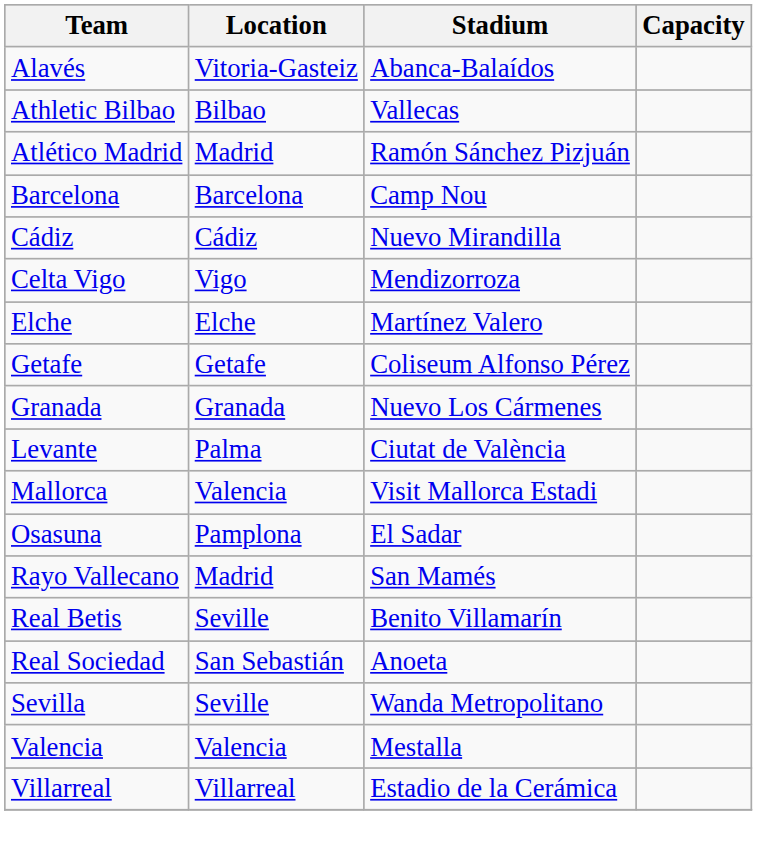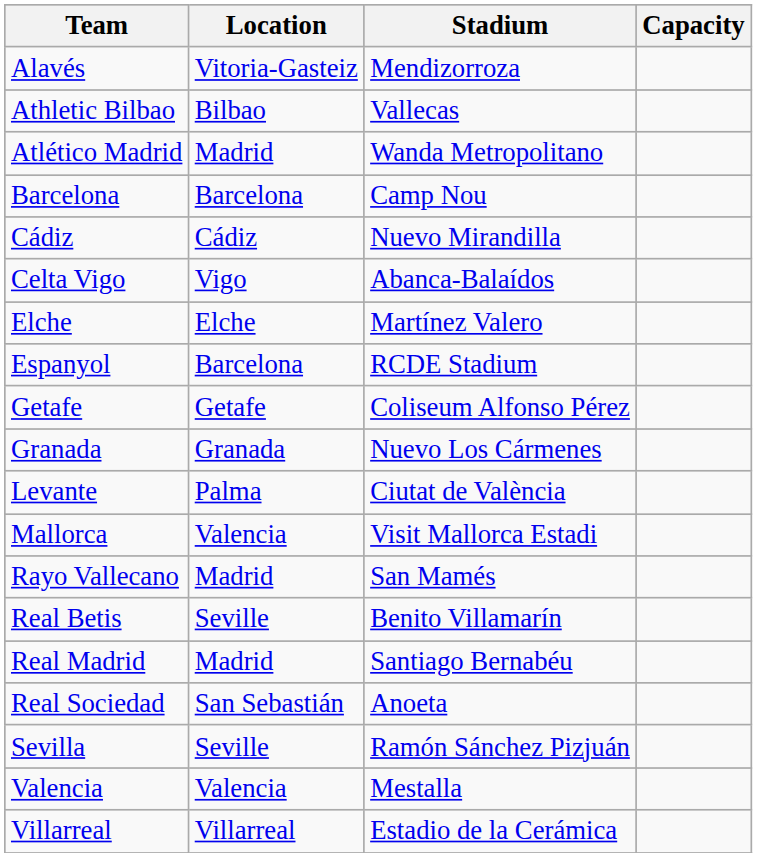 <table class="wikitable sortable" style="text-align:left;">
 <tr>
 <th>Team</th>
 <th>Location</th>
 <th>Stadium</th>
 <th>Capacity</th>
 </tr>
 <tr>
 <td><a href='#'>Alavés</a></td>
 <td><a href='#'>Vitoria-Gasteiz</a></td>
-<td><a href='#'>Abanca-Balaídos</a></td>
+<td><a href='#'>Mendizorroza</a></td>
 <td align="center"></td>
 </tr>
 <tr>
 <td><a href='#'>Athletic Bilbao</a></td>
 <td><a href='#'>Bilbao</a></td>
 <td><a href='#'>Vallecas</a></td>
 <td align="center"></td>
 </tr>
 <tr>
 <td data-sort-value="Madrid"><a href='#'>Atlético Madrid</a></td>
 <td><a href='#'>Madrid</a></td>
-<td><a href='#'>Ramón Sánchez Pizjuán</a></td>
+<td><a href='#'>Wanda Metropolitano</a></td>
 <td align="center"></td>
 </tr>
 <tr>
 <td><a href='#'>Barcelona</a></td>
 <td><a href='#'>Barcelona</a></td>
 <td><a href='#'>Camp Nou</a></td>
 <td align="center"></td>
 </tr>
 <tr>
 <td><a href='#'>Cádiz</a></td>
 <td><a href='#'>Cádiz</a></td>
 <td><a href='#'>Nuevo Mirandilla</a></td>
 <td align="center"></td>
 </tr>
 <tr>
 <td><a href='#'>Celta Vigo</a></td>
 <td><a href='#'>Vigo</a></td>
-<td><a href='#'>Mendizorroza</a></td>
+<td><a href='#'>Abanca-Balaídos</a></td>
 <td align="center"></td>
 </tr>
 <tr>
 <td><a href='#'>Elche</a></td>
 <td><a href='#'>Elche</a></td>
 <td><a href='#'>Martínez Valero</a></td>
 <td align=center></td>
+</tr>
+<tr>
+<td><a href='#'>Espanyol</a></td>
+<td><a href='#'>Barcelona</a></td>
+<td><a href='#'>RCDE Stadium</a></td>
+<td align="center"></td>
 </tr>
 <tr>
 <td><a href='#'>Getafe</a></td>
 <td><a href='#'>Getafe</a></td>
 <td><a href='#'>Coliseum Alfonso Pérez</a></td>
 <td align="center"></td>
 </tr>
 <tr>
 <td><a href='#'>Granada</a></td>
 <td><a href='#'>Granada</a></td>
 <td><a href='#'>Nuevo Los Cármenes</a></td>
 <td align="center"></td>
 </tr>
 <tr>
 <td><a href='#'>Levante</a></td>
 <td><a href='#'>Palma</a></td>
 <td><a href='#'>Ciutat de València</a></td>
 <td align="center"></td>
 </tr>
 <tr>
 <td><a href='#'>Mallorca</a></td>
 <td><a href='#'>Valencia</a></td>
 <td><a href='#'>Visit Mallorca Estadi</a></td>
 <td align=center></td>
 </tr>
 <tr>
-<td><a href='#'>Osasuna</a></td>
-<td><a href='#'>Pamplona</a></td>
-<td><a href='#'>El Sadar</a></td>
-<td align="center"></td>
-</tr>
-<tr>
 <td><a href='#'>Rayo Vallecano</a></td>
 <td><a href='#'>Madrid</a></td>
 <td><a href='#'>San Mamés</a></td>
 <td align="center"></td>
 </tr>
 <tr>
 <td><a href='#'>Real Betis</a></td>
 <td><a href='#'>Seville</a></td>
 <td><a href='#'>Benito Villamarín</a></td>
 <td align="center"></td>
 </tr>
 <tr>
+<td><a href='#'>Real Madrid</a></td>
+<td><a href='#'>Madrid</a></td>
+<td><a href='#'>Santiago Bernabéu</a></td>
+<td align="center"></td>
+</tr>
+<tr>
 <td><a href='#'>Real Sociedad</a></td>
 <td><a href='#'>San Sebastián</a></td>
 <td><a href='#'>Anoeta</a></td>
 <td align="center"></td>
 </tr>
 <tr>
 <td><a href='#'>Sevilla</a></td>
 <td><a href='#'>Seville</a></td>
-<td><a href='#'>Wanda Metropolitano</a></td>
+<td><a href='#'>Ramón Sánchez Pizjuán</a></td>
 <td align="center"></td>
 </tr>
 <tr>
 <td><a href='#'>Valencia</a></td>
 <td><a href='#'>Valencia</a></td>
 <td><a href='#'>Mestalla</a></td>
 <td align="center"></td>
 </tr>
 <tr>
 <td><a href='#'>Villarreal</a></td>
 <td><a href='#'>Villarreal</a></td>
 <td><a href='#'>Estadio de la Cerámica</a></td>
 <td align="center"></td>
 </tr>
 <tr>
 </tr>
 </table>
